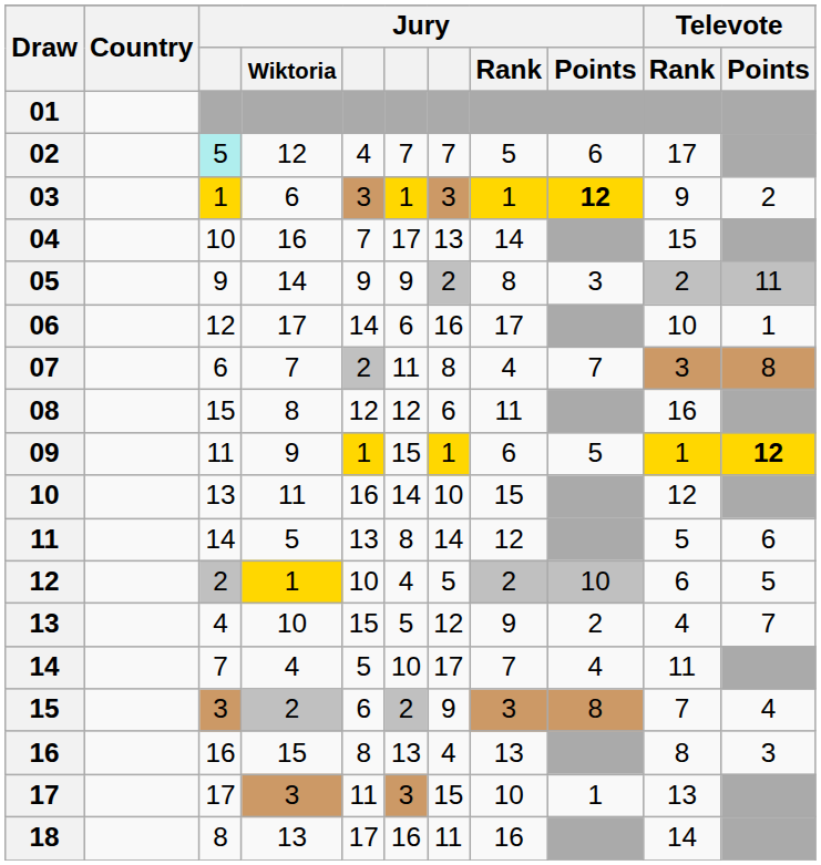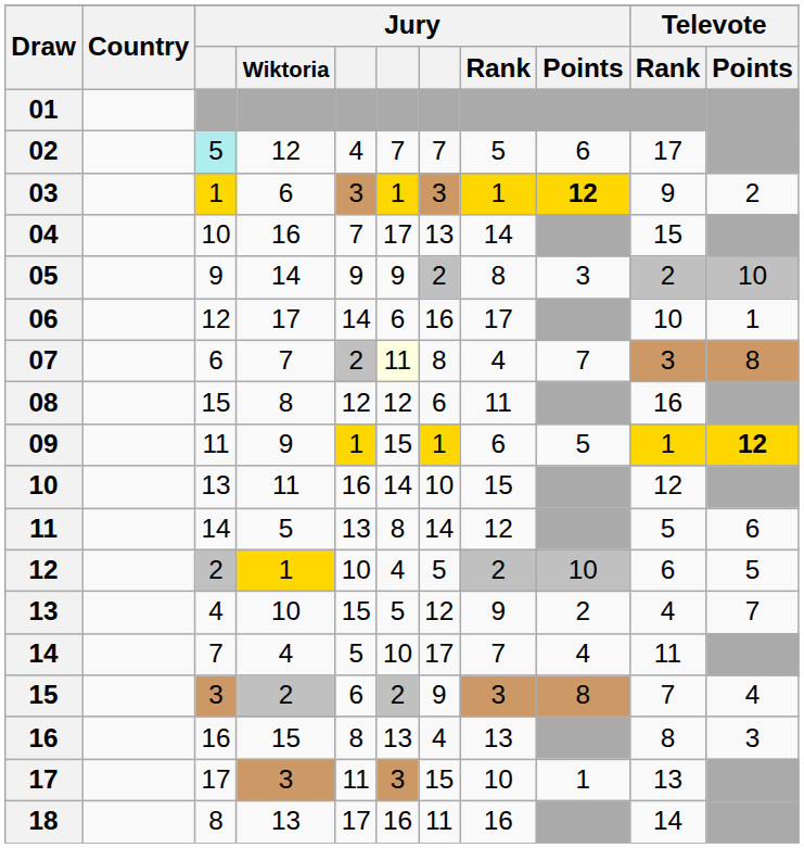 <table class="sortable wikitable collapsible plainrowheaders" style="text-align:center;">
 <tr>
 </tr>
 <tr>
 <th scope="col" rowspan="2">Draw</th>
 <th scope="col" rowspan="2">Country</th>
 <th scope="col" colspan="7">Jury</th>
 <th scope="col" colspan="2">Televote</th>
 </tr>
 <tr>
 <th scope="col"><small></small></th>
 <th scope="col"><small>Wiktoria</small></th>
 <th scope="col"><small></small></th>
 <th scope="col"><small></small></th>
 <th scope="col"><small></small></th>
 <th scope="col">Rank</th>
 <th scope="col">Points</th>
 <th scope="col">Rank</th>
 <th scope="col">Points</th>
 </tr>
 <tr class="sortbottom">
 <th scope="row" style="text-align:center;">01</th>
 <td style="text-align:left;"></td>
 <td style="background:#AAAAAA;"></td>
 <td style="background:#AAAAAA;"></td>
 <td style="background:#AAAAAA;"></td>
 <td style="background:#AAAAAA;"></td>
 <td style="background:#AAAAAA;"></td>
 <td style="background:#AAAAAA;"></td>
 <td style="background:#AAAAAA;"></td>
 <td style="background:#AAAAAA;"></td>
 <td style="background:#AAAAAA;"></td>
 </tr>
 <tr>
 <th scope="row" style="text-align:center;">02</th>
 <td style="text-align:left;"></td>
 <td style="background: paleturquoise;">5</td>
 <td>12</td>
 <td>4</td>
 <td>7</td>
 <td>7</td>
 <td>5</td>
 <td>6</td>
 <td>17</td>
 <td style="background:#AAAAAA;"></td>
 </tr>
 <tr>
 <th scope="row" style="text-align:center;">03</th>
 <td style="text-align:left;"></td>
 <td style="background:gold;">1</td>
 <td>6</td>
 <td style="background:#CC9966;">3</td>
 <td style="background:gold;">1</td>
 <td style="background:#CC9966;">3</td>
 <td style="background:gold;">1</td>
 <td style="background:gold;"><strong>12</strong></td>
 <td>9</td>
 <td>2</td>
 </tr>
 <tr>
 <th scope="row" style="text-align:center;">04</th>
 <td style="text-align:left;"></td>
 <td>10</td>
 <td>16</td>
 <td>7</td>
 <td>17</td>
 <td>13</td>
 <td>14</td>
 <td style="background:#AAAAAA;"></td>
 <td>15</td>
 <td style="background:#AAAAAA;"></td>
 </tr>
 <tr>
 <th scope="row" style="text-align:center;">05</th>
 <td style="text-align:left;"></td>
 <td>9</td>
 <td>14</td>
 <td>9</td>
 <td>9</td>
 <td style="background:silver;">2</td>
 <td>8</td>
 <td>3</td>
 <td style="background:silver;">2</td>
-<td style="background:silver;">11</td>
+<td style="background:silver;">10</td>
 </tr>
 <tr>
 <th scope="row" style="text-align:center;">06</th>
 <td style="text-align:left;"></td>
 <td>12</td>
 <td>17</td>
 <td>14</td>
 <td>6</td>
 <td>16</td>
 <td>17</td>
 <td style="background:#AAAAAA;"></td>
 <td>10</td>
 <td>1</td>
 </tr>
 <tr>
 <th scope="row" style="text-align:center;">07</th>
 <td style="text-align:left;"></td>
 <td>6</td>
 <td>7</td>
 <td style="background:silver;">2</td>
-<td>11</td>
+<td style="background: lightyellow;">11</td>
 <td>8</td>
 <td>4</td>
 <td>7</td>
 <td style="background:#CC9966;">3</td>
 <td style="background:#CC9966;">8</td>
 </tr>
 <tr>
 <th scope="row" style="text-align:center;">08</th>
 <td style="text-align:left;"></td>
 <td>15</td>
 <td>8</td>
 <td>12</td>
 <td>12</td>
 <td>6</td>
 <td>11</td>
 <td style="background:#AAAAAA;"></td>
 <td>16</td>
 <td style="background:#AAAAAA;"></td>
 </tr>
 <tr>
 <th scope="row" style="text-align:center;">09</th>
 <td style="text-align:left;"></td>
 <td>11</td>
 <td>9</td>
 <td style="background:gold;">1</td>
 <td>15</td>
 <td style="background:gold;">1</td>
 <td>6</td>
 <td>5</td>
 <td style="background:gold;">1</td>
 <td style="background:gold;"><strong>12</strong></td>
 </tr>
 <tr>
 <th scope="row" style="text-align:center;">10</th>
 <td style="text-align:left;"></td>
 <td>13</td>
 <td>11</td>
 <td>16</td>
 <td>14</td>
 <td>10</td>
 <td>15</td>
 <td style="background:#AAAAAA;"></td>
 <td>12</td>
 <td style="background:#AAAAAA;"></td>
 </tr>
 <tr>
 <th scope="row" style="text-align:center;">11</th>
 <td style="text-align:left;"></td>
 <td>14</td>
 <td>5</td>
 <td>13</td>
 <td>8</td>
 <td>14</td>
 <td>12</td>
 <td style="background:#AAAAAA;"></td>
 <td>5</td>
 <td>6</td>
 </tr>
 <tr>
 <th scope="row" style="text-align:center;">12</th>
 <td style="text-align:left;"></td>
 <td style="background:silver;">2</td>
 <td style="background:gold;">1</td>
 <td>10</td>
 <td>4</td>
 <td>5</td>
 <td style="background:silver;">2</td>
 <td style="background:silver;">10</td>
 <td>6</td>
 <td>5</td>
 </tr>
 <tr>
 <th scope="row" style="text-align:center;">13</th>
 <td style="text-align:left;"></td>
 <td>4</td>
 <td>10</td>
 <td>15</td>
 <td>5</td>
 <td>12</td>
 <td>9</td>
 <td>2</td>
 <td>4</td>
 <td>7</td>
 </tr>
 <tr>
 <th scope="row" style="text-align:center;">14</th>
 <td style="text-align:left;"></td>
 <td>7</td>
 <td>4</td>
 <td>5</td>
 <td>10</td>
 <td>17</td>
 <td>7</td>
 <td>4</td>
 <td>11</td>
 <td style="background:#AAAAAA;"></td>
 </tr>
 <tr>
 <th scope="row" style="text-align:center;">15</th>
 <td style="text-align:left;"></td>
 <td style="background:#CC9966;">3</td>
 <td style="background:silver;">2</td>
 <td>6</td>
 <td style="background:silver;">2</td>
 <td>9</td>
 <td style="background:#CC9966;">3</td>
 <td style="background:#CC9966;">8</td>
 <td>7</td>
 <td>4</td>
 </tr>
 <tr>
 <th scope="row" style="text-align:center;">16</th>
 <td style="text-align:left;"></td>
 <td>16</td>
 <td>15</td>
 <td>8</td>
 <td>13</td>
 <td>4</td>
 <td>13</td>
 <td style="background:#AAAAAA;"></td>
 <td>8</td>
 <td>3</td>
 </tr>
 <tr>
 <th scope="row" style="text-align:center;">17</th>
 <td style="text-align:left;"></td>
 <td>17</td>
 <td style="background:#CC9966;">3</td>
 <td>11</td>
 <td style="background:#CC9966;">3</td>
 <td>15</td>
 <td>10</td>
 <td>1</td>
 <td>13</td>
 <td style="background:#AAAAAA;"></td>
 </tr>
 <tr>
 <th scope="row" style="text-align:center;">18</th>
 <td style="text-align:left;"></td>
 <td>8</td>
 <td>13</td>
 <td>17</td>
 <td>16</td>
 <td>11</td>
 <td>16</td>
 <td style="background:#AAAAAA;"></td>
 <td>14</td>
 <td style="background:#AAAAAA;"></td>
 </tr>
 </table>
